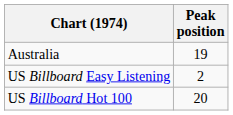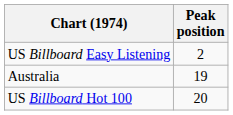 <table class="wikitable sortable">
 <tr>
 <th>Chart (1974)</th>
 <th>Peak<br>position</th>
 </tr>
 <tr>
+<td align="left">US <em>Billboard</em> <a href='#'>Easy Listening</a></td>
+<td align="center">2</td>
+</tr>
+<tr>
 <td align="left">Australia </td>
 <td align="center">19</td>
-</tr>
-<tr>
-<td align="left">US <em>Billboard</em> <a href='#'>Easy Listening</a></td>
-<td align="center">2</td>
 </tr>
 <tr>
 <td align="left">US <a href='#'><em>Billboard</em> Hot 100</a></td>
 <td align="center">20</td>
 </tr>
 </table>
